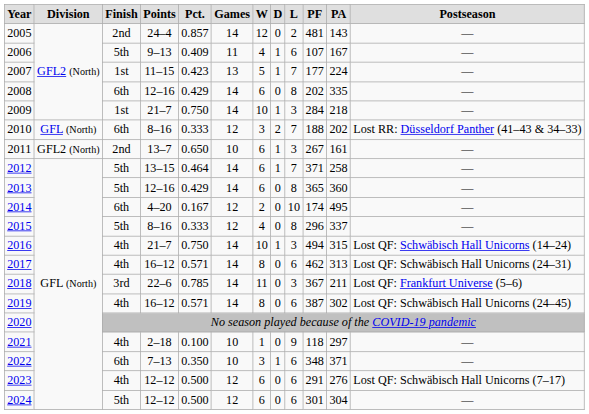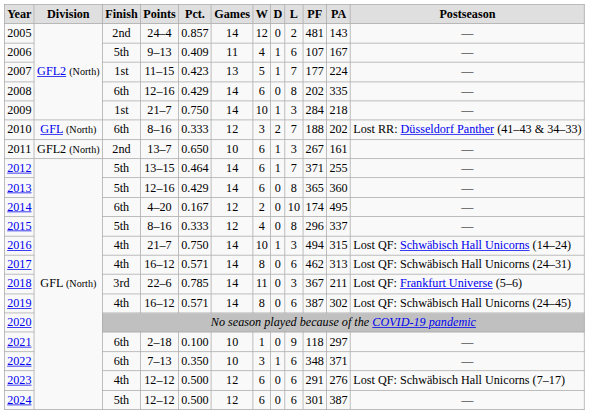 <table class="wikitable" style="text-align:center">
 <tr style="background:#DFDFDF; font-weight:bold">
 <td>Year</td>
 <td>Division</td>
 <td>Finish</td>
 <td>Points</td>
 <td>Pct.</td>
 <td>Games</td>
 <td>W</td>
 <td>D</td>
 <td>L</td>
 <td>PF</td>
 <td>PA</td>
 <td>Postseason</td>
 </tr>
 <tr>
 <td>2005</td>
 <td rowspan="5"><a href='#'>GFL2</a> <small>(North)</small></td>
 <td>2nd</td>
 <td>24–4</td>
 <td>0.857</td>
 <td>14</td>
 <td>12</td>
 <td>0</td>
 <td>2</td>
 <td>481</td>
 <td>143</td>
 <td>—</td>
 </tr>
 <tr>
 <td>2006</td>
 <td>5th</td>
 <td>9–13</td>
 <td>0.409</td>
 <td>11</td>
 <td>4</td>
 <td>1</td>
 <td>6</td>
 <td>107</td>
 <td>167</td>
 <td>—</td>
 </tr>
 <tr>
 <td>2007</td>
 <td>1st</td>
 <td>11–15</td>
 <td>0.423</td>
 <td>13</td>
 <td>5</td>
 <td>1</td>
 <td>7</td>
 <td>177</td>
 <td>224</td>
 <td>—</td>
 </tr>
 <tr>
 <td>2008</td>
 <td>6th</td>
 <td>12–16</td>
 <td>0.429</td>
 <td>14</td>
 <td>6</td>
 <td>0</td>
 <td>8</td>
 <td>202</td>
 <td>335</td>
 <td>—</td>
 </tr>
 <tr>
 <td>2009</td>
 <td>1st</td>
 <td>21–7</td>
 <td>0.750</td>
 <td>14</td>
 <td>10</td>
 <td>1</td>
 <td>3</td>
 <td>284</td>
 <td>218</td>
 <td>—</td>
 </tr>
 <tr>
 <td>2010</td>
 <td><a href='#'>GFL</a> <small>(North)</small></td>
 <td>6th</td>
 <td>8–16</td>
 <td>0.333</td>
 <td>12</td>
 <td>3</td>
 <td>2</td>
 <td>7</td>
 <td>188</td>
 <td>202</td>
 <td style="text-align:left">Lost RR: <a href='#'>Düsseldorf Panther</a> (41–43 & 34–33)</td>
 </tr>
 <tr>
 <td>2011</td>
 <td>GFL2 <small>(North)</small></td>
 <td>2nd</td>
 <td>13–7</td>
 <td>0.650</td>
 <td>10</td>
 <td>6</td>
 <td>1</td>
 <td>3</td>
 <td>267</td>
 <td>161</td>
 <td>—</td>
 </tr>
 <tr>
 <td><a href='#'>2012</a></td>
 <td rowspan="13">GFL <small>(North)</small></td>
 <td>5th</td>
 <td>13–15</td>
 <td>0.464</td>
 <td>14</td>
 <td>6</td>
 <td>1</td>
 <td>7</td>
 <td>371</td>
-<td>258</td>
+<td>255</td>
 <td>—</td>
 </tr>
 <tr>
 <td><a href='#'>2013</a></td>
 <td>5th</td>
 <td>12–16</td>
 <td>0.429</td>
 <td>14</td>
 <td>6</td>
 <td>0</td>
 <td>8</td>
 <td>365</td>
 <td>360</td>
 <td>—</td>
 </tr>
 <tr>
 <td><a href='#'>2014</a></td>
 <td>6th</td>
 <td>4–20</td>
 <td>0.167</td>
 <td>12</td>
 <td>2</td>
 <td>0</td>
 <td>10</td>
 <td>174</td>
 <td>495</td>
 <td>—</td>
 </tr>
 <tr>
 <td><a href='#'>2015</a></td>
 <td>5th</td>
 <td>8–16</td>
 <td>0.333</td>
 <td>12</td>
 <td>4</td>
 <td>0</td>
 <td>8</td>
 <td>296</td>
 <td>337</td>
 <td>—</td>
 </tr>
 <tr>
 <td><a href='#'>2016</a></td>
 <td>4th</td>
 <td>21–7</td>
 <td>0.750</td>
 <td>14</td>
 <td>10</td>
 <td>1</td>
 <td>3</td>
 <td>494</td>
 <td>315</td>
 <td style="text-align:left">Lost QF: <a href='#'>Schwäbisch Hall Unicorns</a> (14–24)</td>
 </tr>
 <tr>
 <td><a href='#'>2017</a></td>
 <td>4th</td>
 <td>16–12</td>
 <td>0.571</td>
 <td>14</td>
 <td>8</td>
 <td>0</td>
 <td>6</td>
 <td>462</td>
 <td>313</td>
 <td style="text-align:left">Lost QF: Schwäbisch Hall Unicorns (24–31)</td>
 </tr>
 <tr>
 <td><a href='#'>2018</a></td>
 <td>3rd</td>
 <td>22–6</td>
 <td>0.785</td>
 <td>14</td>
 <td>11</td>
 <td>0</td>
 <td>3</td>
 <td>367</td>
 <td>211</td>
 <td style="text-align:left">Lost QF: <a href='#'>Frankfurt Universe</a> (5–6)</td>
 </tr>
 <tr>
 <td><a href='#'>2019</a></td>
 <td>4th</td>
 <td>16–12</td>
 <td>0.571</td>
 <td>14</td>
 <td>8</td>
 <td>0</td>
 <td>6</td>
 <td>387</td>
 <td>302</td>
 <td style="text-align:left">Lost QF: Schwäbisch Hall Unicorns (24–45)</td>
 </tr>
 <tr>
 <td><a href='#'>2020</a></td>
 <td colspan="10" style="background:#C0C0C0"><em>No season played because of the <a href='#'>COVID-19 pandemic</a></em></td>
 </tr>
 <tr>
 <td><a href='#'>2021</a></td>
-<td>4th</td>
+<td>6th</td>
 <td>2–18</td>
 <td>0.100</td>
 <td>10</td>
 <td>1</td>
 <td>0</td>
 <td>9</td>
 <td>118</td>
 <td>297</td>
 <td>—</td>
 </tr>
 <tr>
 <td><a href='#'>2022</a></td>
 <td>6th</td>
 <td>7–13</td>
 <td>0.350</td>
 <td>10</td>
 <td>3</td>
 <td>1</td>
 <td>6</td>
 <td>348</td>
 <td>371</td>
 <td>—</td>
 </tr>
 <tr>
 <td><a href='#'>2023</a></td>
 <td>4th</td>
 <td>12–12</td>
 <td>0.500</td>
 <td>12</td>
 <td>6</td>
 <td>0</td>
 <td>6</td>
 <td>291</td>
 <td>276</td>
 <td style="text-align:left">Lost QF: Schwäbisch Hall Unicorns (7–17)</td>
 </tr>
 <tr>
 <td><a href='#'>2024</a></td>
 <td>5th</td>
 <td>12–12</td>
 <td>0.500</td>
 <td>12</td>
 <td>6</td>
 <td>0</td>
 <td>6</td>
 <td>301</td>
-<td>304</td>
+<td>387</td>
 <td>—</td>
 </tr>
 </table>
